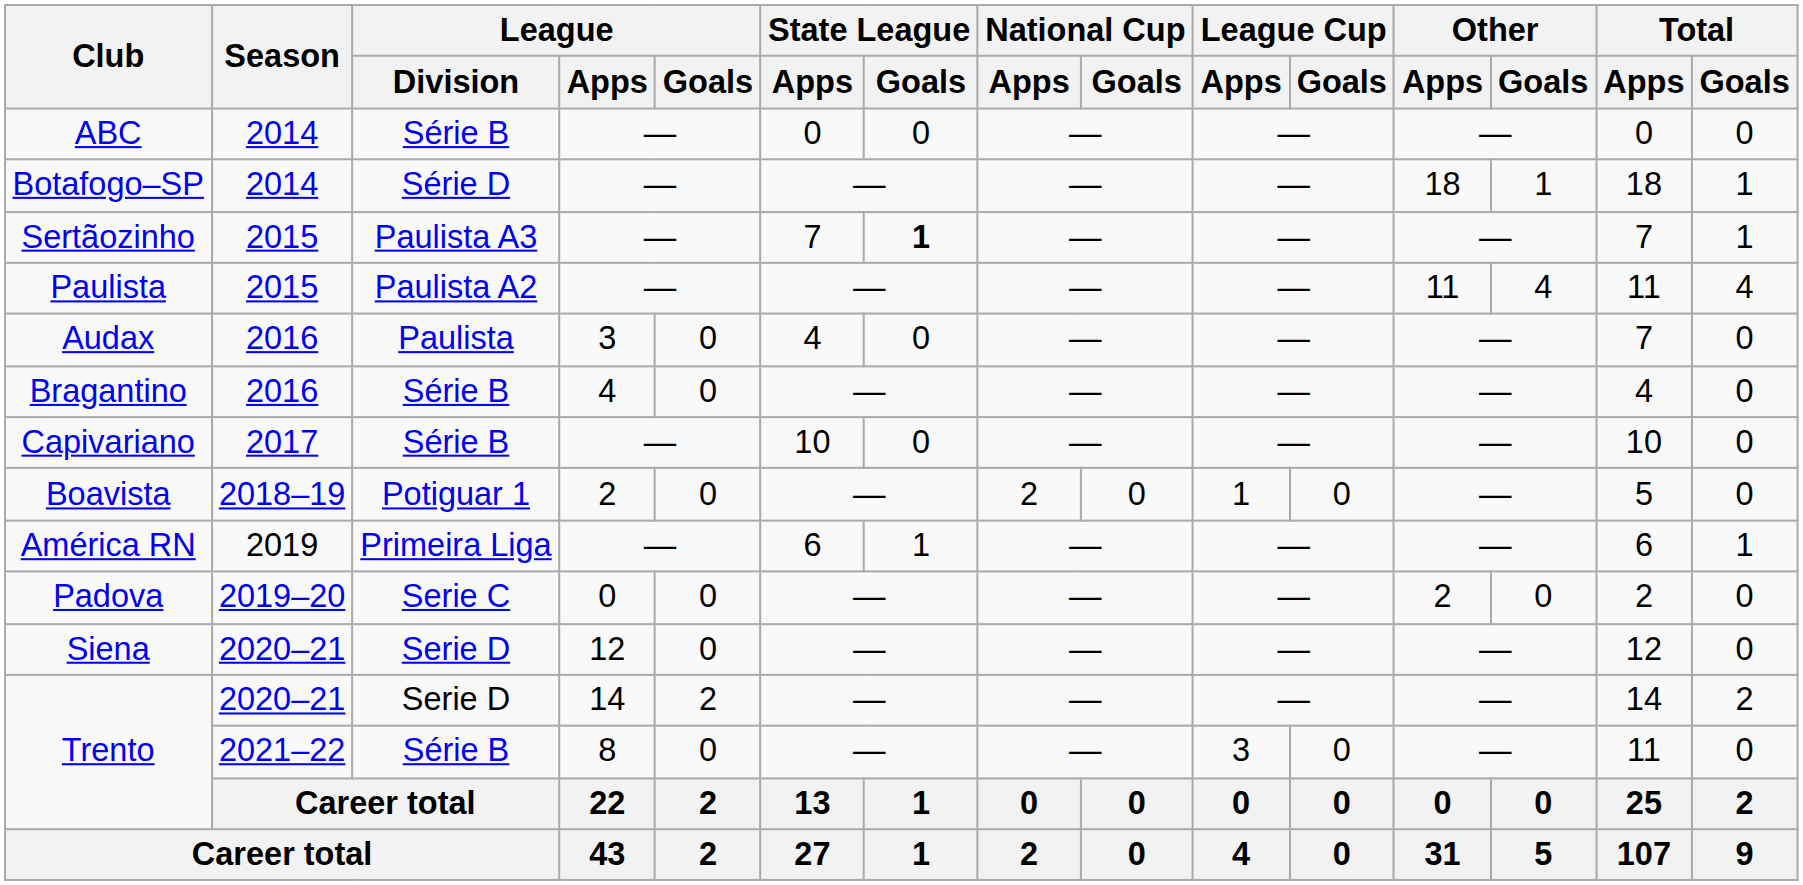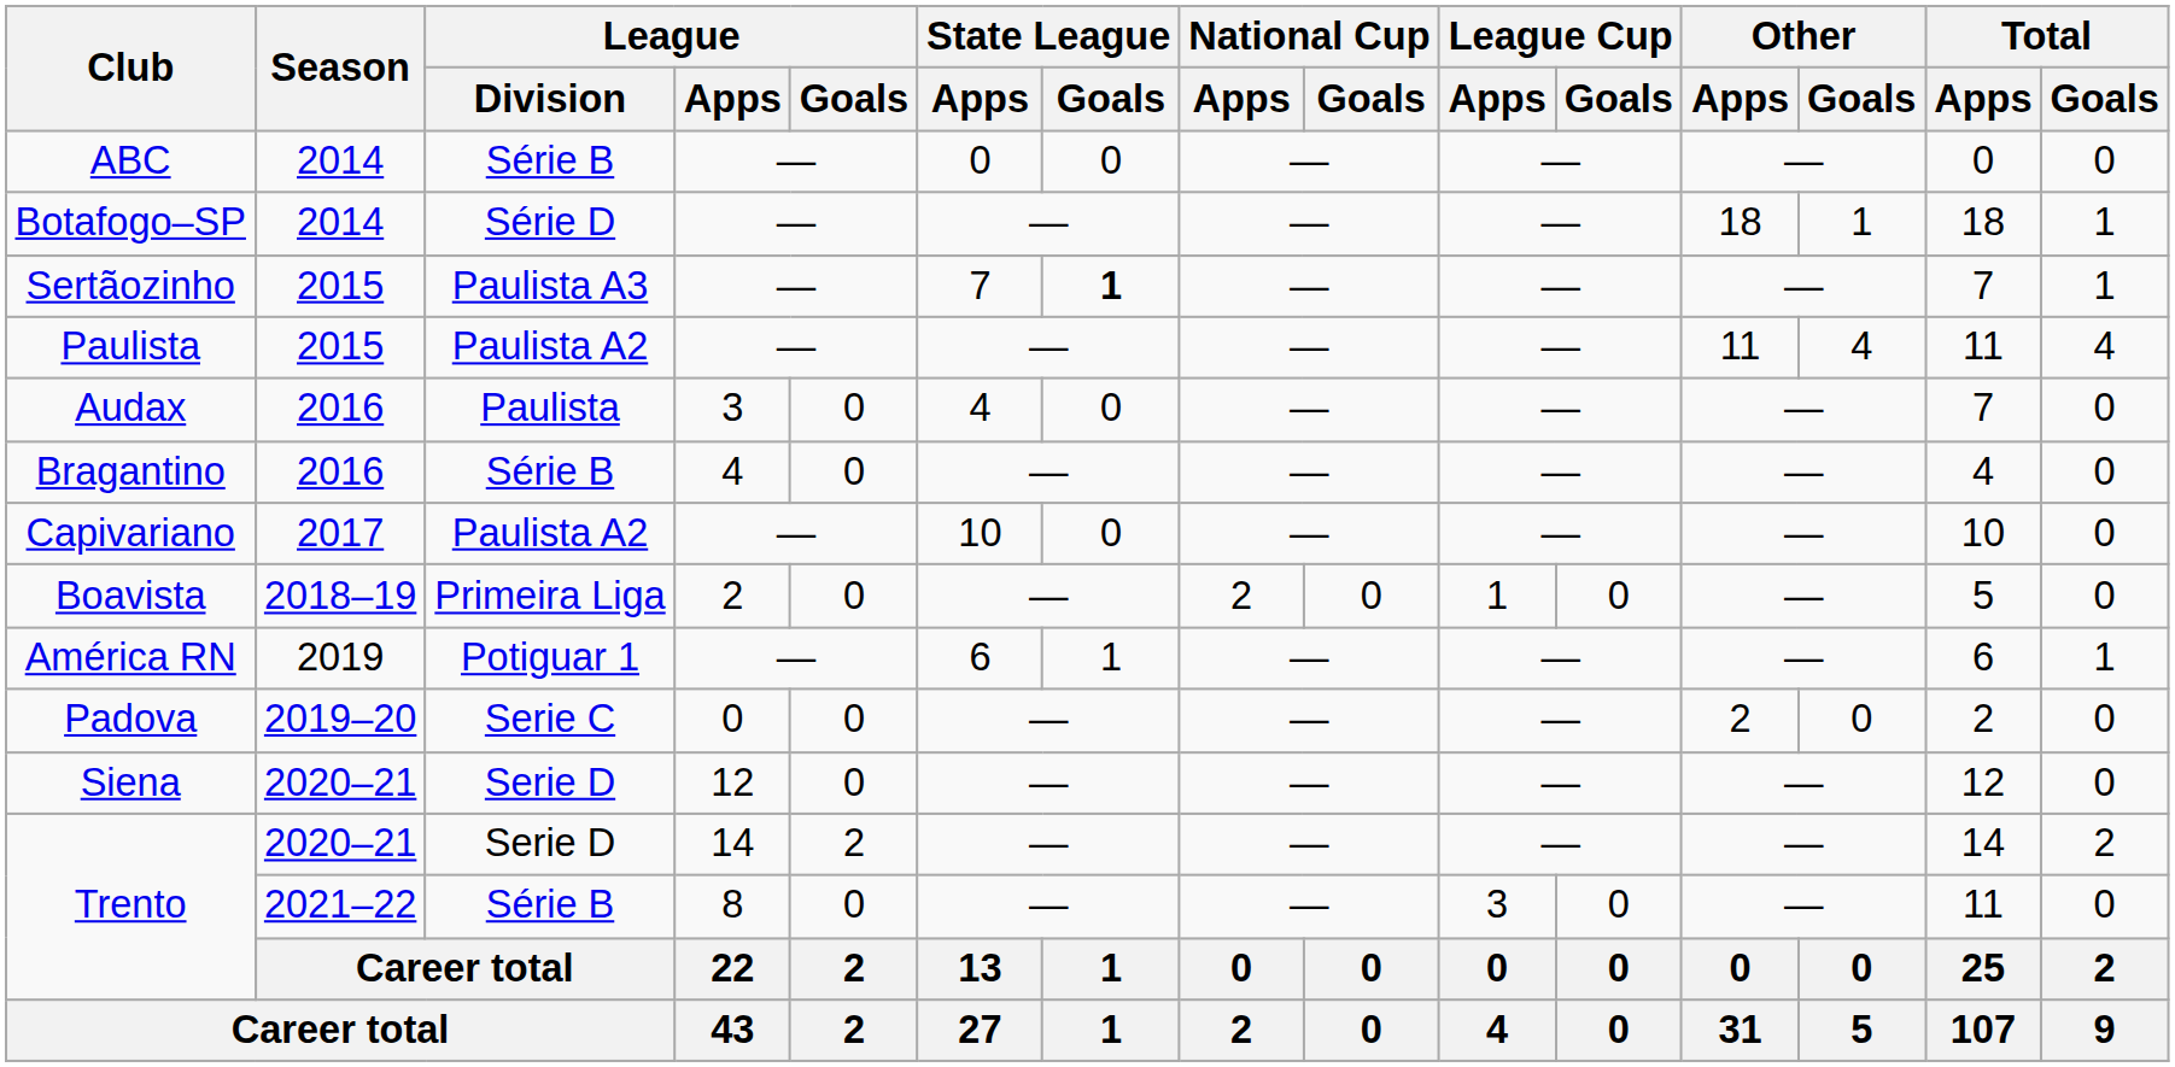 <table class="wikitable" style="text-align:center">
 <tr>
 <th rowspan="2">Club</th>
 <th rowspan="2">Season</th>
 <th colspan="3">League</th>
 <th colspan="2">State League</th>
 <th colspan="2">National Cup</th>
 <th colspan="2">League Cup</th>
 <th colspan="2">Other</th>
 <th colspan="2">Total</th>
 </tr>
 <tr>
 <th>Division</th>
 <th>Apps</th>
 <th>Goals</th>
 <th>Apps</th>
 <th>Goals</th>
 <th>Apps</th>
 <th>Goals</th>
 <th>Apps</th>
 <th>Goals</th>
 <th>Apps</th>
 <th>Goals</th>
 <th>Apps</th>
 <th>Goals</th>
 </tr>
 <tr>
 <td><a href='#'>ABC</a></td>
 <td><a href='#'>2014</a></td>
 <td><a href='#'>Série B</a></td>
 <td colspan="2">—</td>
 <td>0</td>
 <td>0</td>
 <td colspan="2">—</td>
 <td colspan="2">—</td>
 <td colspan="2">—</td>
 <td>0</td>
 <td>0</td>
 </tr>
 <tr>
 <td><a href='#'>Botafogo–SP</a></td>
 <td><a href='#'>2014</a></td>
 <td><a href='#'>Série D</a></td>
 <td colspan="2">—</td>
 <td colspan="2">—</td>
 <td colspan="2">—</td>
 <td colspan="2">—</td>
 <td>18</td>
 <td>1</td>
 <td>18</td>
 <td>1</td>
 </tr>
 <tr>
 <td><a href='#'>Sertãozinho</a></td>
 <td><a href='#'>2015</a></td>
 <td><a href='#'>Paulista A3</a></td>
 <td colspan="2">—</td>
 <td>7</td>
 <td><strong>1</strong></td>
 <td colspan="2">—</td>
 <td colspan="2">—</td>
 <td colspan="2">—</td>
 <td>7</td>
 <td>1</td>
 </tr>
 <tr>
 <td><a href='#'>Paulista</a></td>
 <td><a href='#'>2015</a></td>
 <td><a href='#'>Paulista A2</a></td>
 <td colspan="2">—</td>
 <td colspan="2">—</td>
 <td colspan="2">—</td>
 <td colspan="2">—</td>
 <td>11</td>
 <td>4</td>
 <td>11</td>
 <td>4</td>
 </tr>
 <tr>
 <td><a href='#'>Audax</a></td>
 <td><a href='#'>2016</a></td>
 <td><a href='#'>Paulista</a></td>
 <td>3</td>
 <td>0</td>
 <td>4</td>
 <td>0</td>
 <td colspan="2">—</td>
 <td colspan="2">—</td>
 <td colspan="2">—</td>
 <td>7</td>
 <td>0</td>
 </tr>
 <tr>
 <td><a href='#'>Bragantino</a></td>
 <td><a href='#'>2016</a></td>
 <td><a href='#'>Série B</a></td>
 <td>4</td>
 <td>0</td>
 <td colspan="2">—</td>
 <td colspan="2">—</td>
 <td colspan="2">—</td>
 <td colspan="2">—</td>
 <td>4</td>
 <td>0</td>
 </tr>
 <tr>
 <td><a href='#'>Capivariano</a></td>
 <td><a href='#'>2017</a></td>
-<td><a href='#'>Série B</a></td>
+<td><a href='#'>Paulista A2</a></td>
 <td colspan="2">—</td>
 <td>10</td>
 <td>0</td>
 <td colspan="2">—</td>
 <td colspan="2">—</td>
 <td colspan="2">—</td>
 <td>10</td>
 <td>0</td>
 </tr>
 <tr>
 <td><a href='#'>Boavista</a></td>
 <td><a href='#'>2018–19</a></td>
-<td><a href='#'>Potiguar 1</a></td>
+<td><a href='#'>Primeira Liga</a></td>
 <td>2</td>
 <td>0</td>
 <td colspan="2">—</td>
 <td>2</td>
 <td>0</td>
 <td>1</td>
 <td>0</td>
 <td colspan="2">—</td>
 <td>5</td>
 <td>0</td>
 </tr>
 <tr>
 <td><a href='#'>América RN</a></td>
 <td>2019</td>
-<td><a href='#'>Primeira Liga</a></td>
+<td><a href='#'>Potiguar 1</a></td>
 <td colspan="2">—</td>
 <td>6</td>
 <td>1</td>
 <td colspan="2">—</td>
 <td colspan="2">—</td>
 <td colspan="2">—</td>
 <td>6</td>
 <td>1</td>
 </tr>
 <tr>
 <td><a href='#'>Padova</a></td>
 <td><a href='#'>2019–20</a></td>
 <td><a href='#'>Serie C</a></td>
 <td>0</td>
 <td>0</td>
 <td colspan="2">—</td>
 <td colspan="2">—</td>
 <td colspan="2">—</td>
 <td>2</td>
 <td>0</td>
 <td>2</td>
 <td>0</td>
 </tr>
 <tr>
 <td><a href='#'>Siena</a></td>
 <td><a href='#'>2020–21</a></td>
 <td><a href='#'>Serie D</a></td>
 <td>12</td>
 <td>0</td>
 <td colspan="2">—</td>
 <td colspan="2">—</td>
 <td colspan="2">—</td>
 <td colspan="2">—</td>
 <td>12</td>
 <td>0</td>
 </tr>
 <tr>
 <td rowspan="3"><a href='#'>Trento</a></td>
 <td><a href='#'>2020–21</a></td>
 <td>Serie D</td>
 <td>14</td>
 <td>2</td>
 <td colspan="2">—</td>
 <td colspan="2">—</td>
 <td colspan="2">—</td>
 <td colspan="2">—</td>
 <td>14</td>
 <td>2</td>
 </tr>
 <tr>
 <td><a href='#'>2021–22</a></td>
 <td><a href='#'>Série B</a></td>
 <td>8</td>
 <td>0</td>
 <td colspan="2">—</td>
 <td colspan="2">—</td>
 <td>3</td>
 <td>0</td>
 <td colspan="2">—</td>
 <td>11</td>
 <td>0</td>
 </tr>
 <tr>
 <th colspan="2"><strong>Career total</strong></th>
 <th>22</th>
 <th>2</th>
 <th>13</th>
 <th>1</th>
 <th>0</th>
 <th>0</th>
 <th>0</th>
 <th>0</th>
 <th>0</th>
 <th>0</th>
 <th>25</th>
 <th>2</th>
 </tr>
 <tr>
 <th colspan="3"><strong>Career total</strong></th>
 <th>43</th>
 <th>2</th>
 <th>27</th>
 <th>1</th>
 <th>2</th>
 <th>0</th>
 <th>4</th>
 <th>0</th>
 <th>31</th>
 <th>5</th>
 <th>107</th>
 <th>9</th>
 </tr>
 </table>
